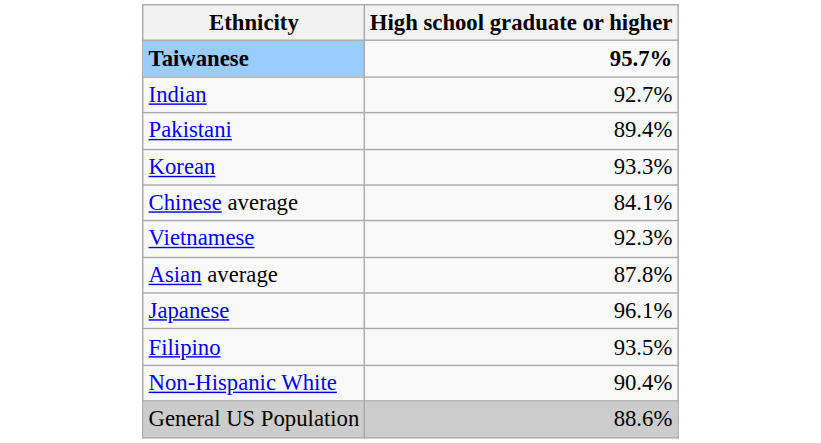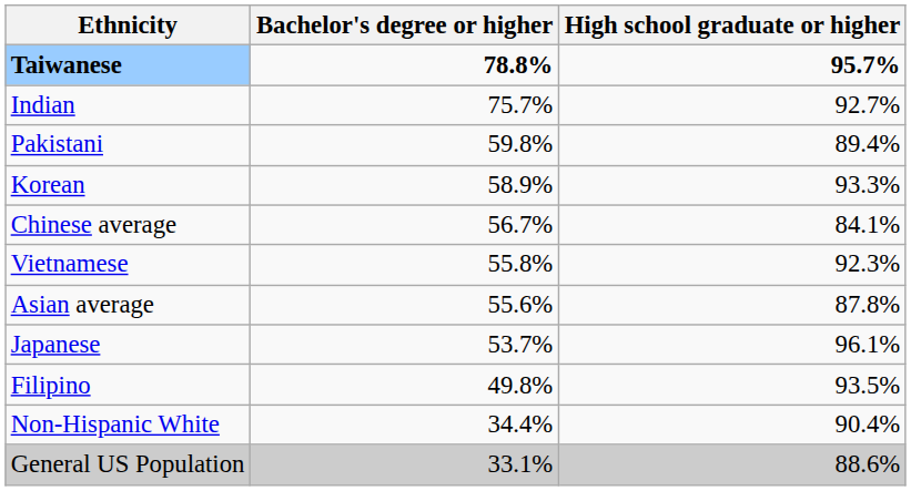 <table class="wikitable sortable" style="margin: 1em auto 1em auto">
 <tr>
 <th>Ethnicity</th>
+<th>Bachelor's degree or higher</th>
 <th>High school graduate or higher</th>
 </tr>
 <tr>
 <td style="background: #99CCFF"><strong>Taiwanese</strong></td>
+<td align=right><strong>78.8%</strong></td>
 <td align="right"><strong>95.7%</strong></td>
 </tr>
 <tr>
 <td><a href='#'>Indian</a></td>
+<td align=right>75.7%</td>
 <td align=right>92.7%</td>
 </tr>
 <tr>
 <td><a href='#'>Pakistani</a></td>
+<td align=right>59.8%</td>
 <td align=right>89.4%</td>
 </tr>
 <tr>
 <td><a href='#'>Korean</a></td>
+<td align=right>58.9%</td>
 <td align=right>93.3%</td>
 </tr>
 <tr>
 <td><a href='#'>Chinese</a> average</td>
+<td align=right>56.7%</td>
 <td align=right>84.1%</td>
 </tr>
 <tr>
 <td><a href='#'>Vietnamese</a></td>
+<td align=right>55.8%</td>
 <td align=right>92.3%</td>
 </tr>
 <tr>
 <td><a href='#'>Asian</a> average</td>
+<td align=right>55.6%</td>
 <td align=right>87.8%</td>
 </tr>
 <tr>
 <td><a href='#'>Japanese</a></td>
+<td align=right>53.7%</td>
 <td align=right>96.1%</td>
 </tr>
 <tr>
 <td><a href='#'>Filipino</a></td>
+<td align=right>49.8%</td>
 <td align=right>93.5%</td>
 </tr>
 <tr>
 <td><a href='#'>Non-Hispanic White</a></td>
+<td align=right>34.4%</td>
 <td align=right>90.4%</td>
 </tr>
 <tr style="background:#ccc;">
 <td>General US Population</td>
+<td align=right>33.1%</td>
 <td align=right>88.6%</td>
 </tr>
 </table>
